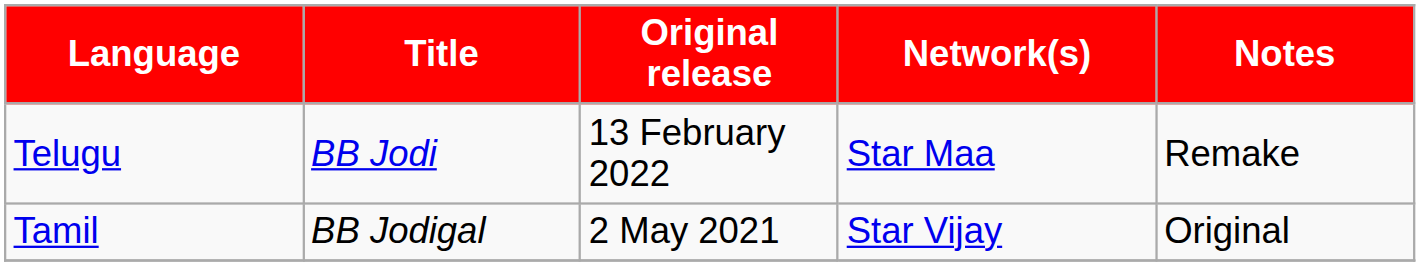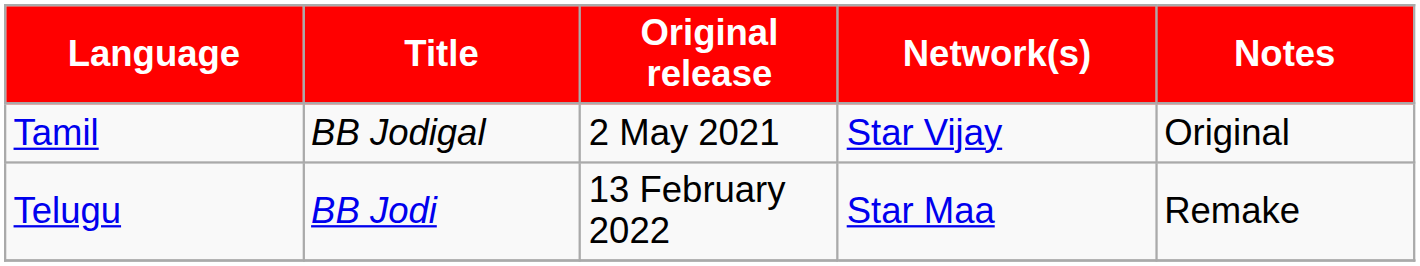 <table class="wikitable" style="width: 70%; margin-right: 0;">
 <tr style="color:white">
 <th style="background:red; width:15%;">Language</th>
 <th style="background:red; width:14%;">Title</th>
 <th style="background:red; width:13%;">Original release</th>
 <th style="background:red; width:16%;">Network(s)</th>
 <th style="background:red; width:13%;">Notes</th>
 </tr>
 <tr>
+<td><a href='#'>Tamil</a></td>
+<td><em>BB Jodigal</em></td>
+<td>2 May 2021</td>
+<td><a href='#'>Star Vijay</a></td>
+<td>Original</td>
+</tr>
+<tr>
 <td><a href='#'>Telugu</a></td>
 <td><em><a href='#'>BB Jodi</a></em></td>
 <td>13 February 2022</td>
 <td><a href='#'>Star Maa</a></td>
 <td>Remake</td>
 </tr>
 <tr>
-<td><a href='#'>Tamil</a></td>
-<td><em>BB Jodigal</em></td>
-<td>2 May 2021</td>
-<td><a href='#'>Star Vijay</a></td>
-<td>Original</td>
-</tr>
-<tr>
 </tr>
 </table>
